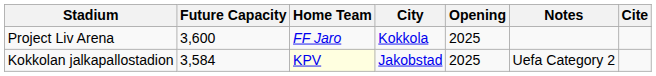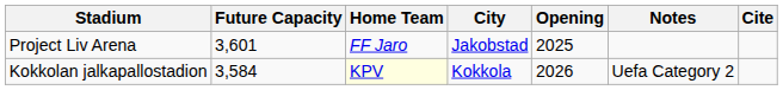 <table class="wikitable">
 <tr>
 <th>Stadium</th>
 <th>Future Capacity</th>
 <th>Home Team</th>
 <th>City</th>
 <th>Opening</th>
 <th>Notes</th>
 <th>Cite</th>
 </tr>
 <tr>
 <td>Project Liv Arena</td>
-<td>3,600</td>
+<td>3,601</td>
 <td><em><a href='#'>FF Jaro</a></em></td>
-<td><a href='#'>Kokkola</a></td>
+<td><a href='#'>Jakobstad</a></td>
 <td>2025</td>
 <td></td>
 <td></td>
 </tr>
 <tr>
 <td>Kokkolan jalkapallostadion</td>
 <td>3,584</td>
 <td style="background: lightyellow;"><a href='#'>KPV</a></td>
-<td><a href='#'>Jakobstad</a></td>
-<td>2025</td>
+<td><a href='#'>Kokkola</a></td>
+<td>2026</td>
 <td>Uefa Category 2</td>
 <td></td>
 </tr>
 </table>
